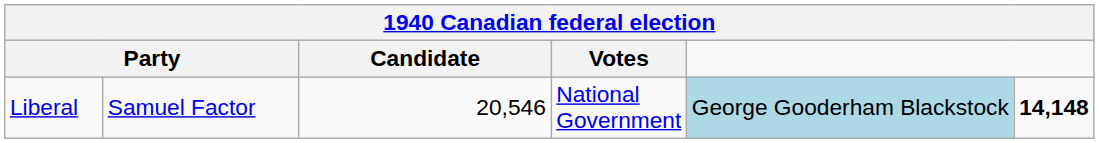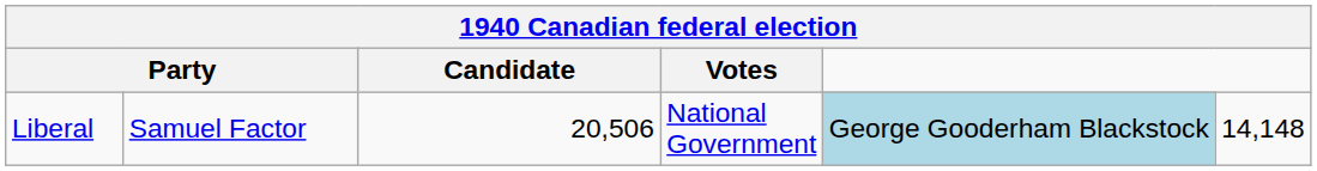 <table class="wikitable">
 <tr style="background:#e9e9e9;">
 <th colspan="6"><a href='#'>1940 Canadian federal election</a></th>
 </tr>
 <tr style="background:#e9e9e9;">
 <th colspan="2" style="width: 200px">Party</th>
 <th style="width: 170px">Candidate</th>
 <th style="width: 40px">Votes</th>
 </tr>
 <tr>
 <td><a href='#'>Liberal</a></td>
 <td><a href='#'>Samuel Factor</a></td>
-<td align="right">20,546<br></td>
+<td align="right">20,506<br></td>
 <td><a href='#'>National Government</a></td>
 <td style="background: lightblue;">George Gooderham Blackstock</td>
-<td align="right"><strong>14,148<br></strong></td>
+<td align="right">14,148<br></td>
 </tr>
 </table>
